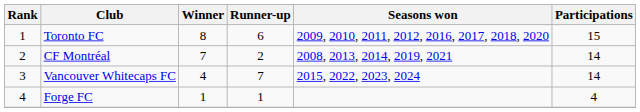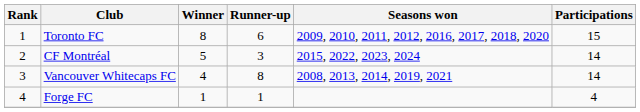 <table class="wikitable" style="text-align: center;">
 <tr>
 <th>Rank</th>
 <th>Club</th>
 <th>Winner</th>
 <th>Runner-up</th>
 <th>Seasons won</th>
 <th>Participations</th>
 </tr>
 <tr>
 <td>1</td>
 <td align=left><a href='#'>Toronto FC</a></td>
 <td>8</td>
 <td>6</td>
 <td align="left"><a href='#'>2009</a>, <a href='#'>2010</a>, <a href='#'>2011</a>, <a href='#'>2012</a>, <a href='#'>2016</a>, <a href='#'>2017</a>, <a href='#'>2018</a>, <a href='#'>2020</a></td>
 <td>15</td>
 </tr>
 <tr>
 <td>2</td>
 <td align=left><a href='#'>CF Montréal</a></td>
-<td>7</td>
-<td>2</td>
-<td align="left"><a href='#'>2008</a>, <a href='#'>2013</a>, <a href='#'>2014</a>, <a href='#'>2019</a>, <a href='#'>2021</a></td>
+<td>5</td>
+<td>3</td>
+<td align="left"><a href='#'>2015</a>, <a href='#'>2022</a>, <a href='#'>2023</a>, <a href='#'>2024</a></td>
 <td>14</td>
 </tr>
 <tr>
 <td>3</td>
 <td align=left><a href='#'>Vancouver Whitecaps FC</a></td>
 <td>4</td>
-<td>7</td>
-<td align="left"><a href='#'>2015</a>, <a href='#'>2022</a>, <a href='#'>2023</a>, <a href='#'>2024</a></td>
+<td>8</td>
+<td align="left"><a href='#'>2008</a>, <a href='#'>2013</a>, <a href='#'>2014</a>, <a href='#'>2019</a>, <a href='#'>2021</a></td>
 <td>14</td>
 </tr>
 <tr>
 <td>4</td>
 <td align=left><a href='#'>Forge FC</a></td>
 <td>1</td>
 <td>1</td>
 <td></td>
 <td>4</td>
 </tr>
 <tr>
 </tr>
 </table>
